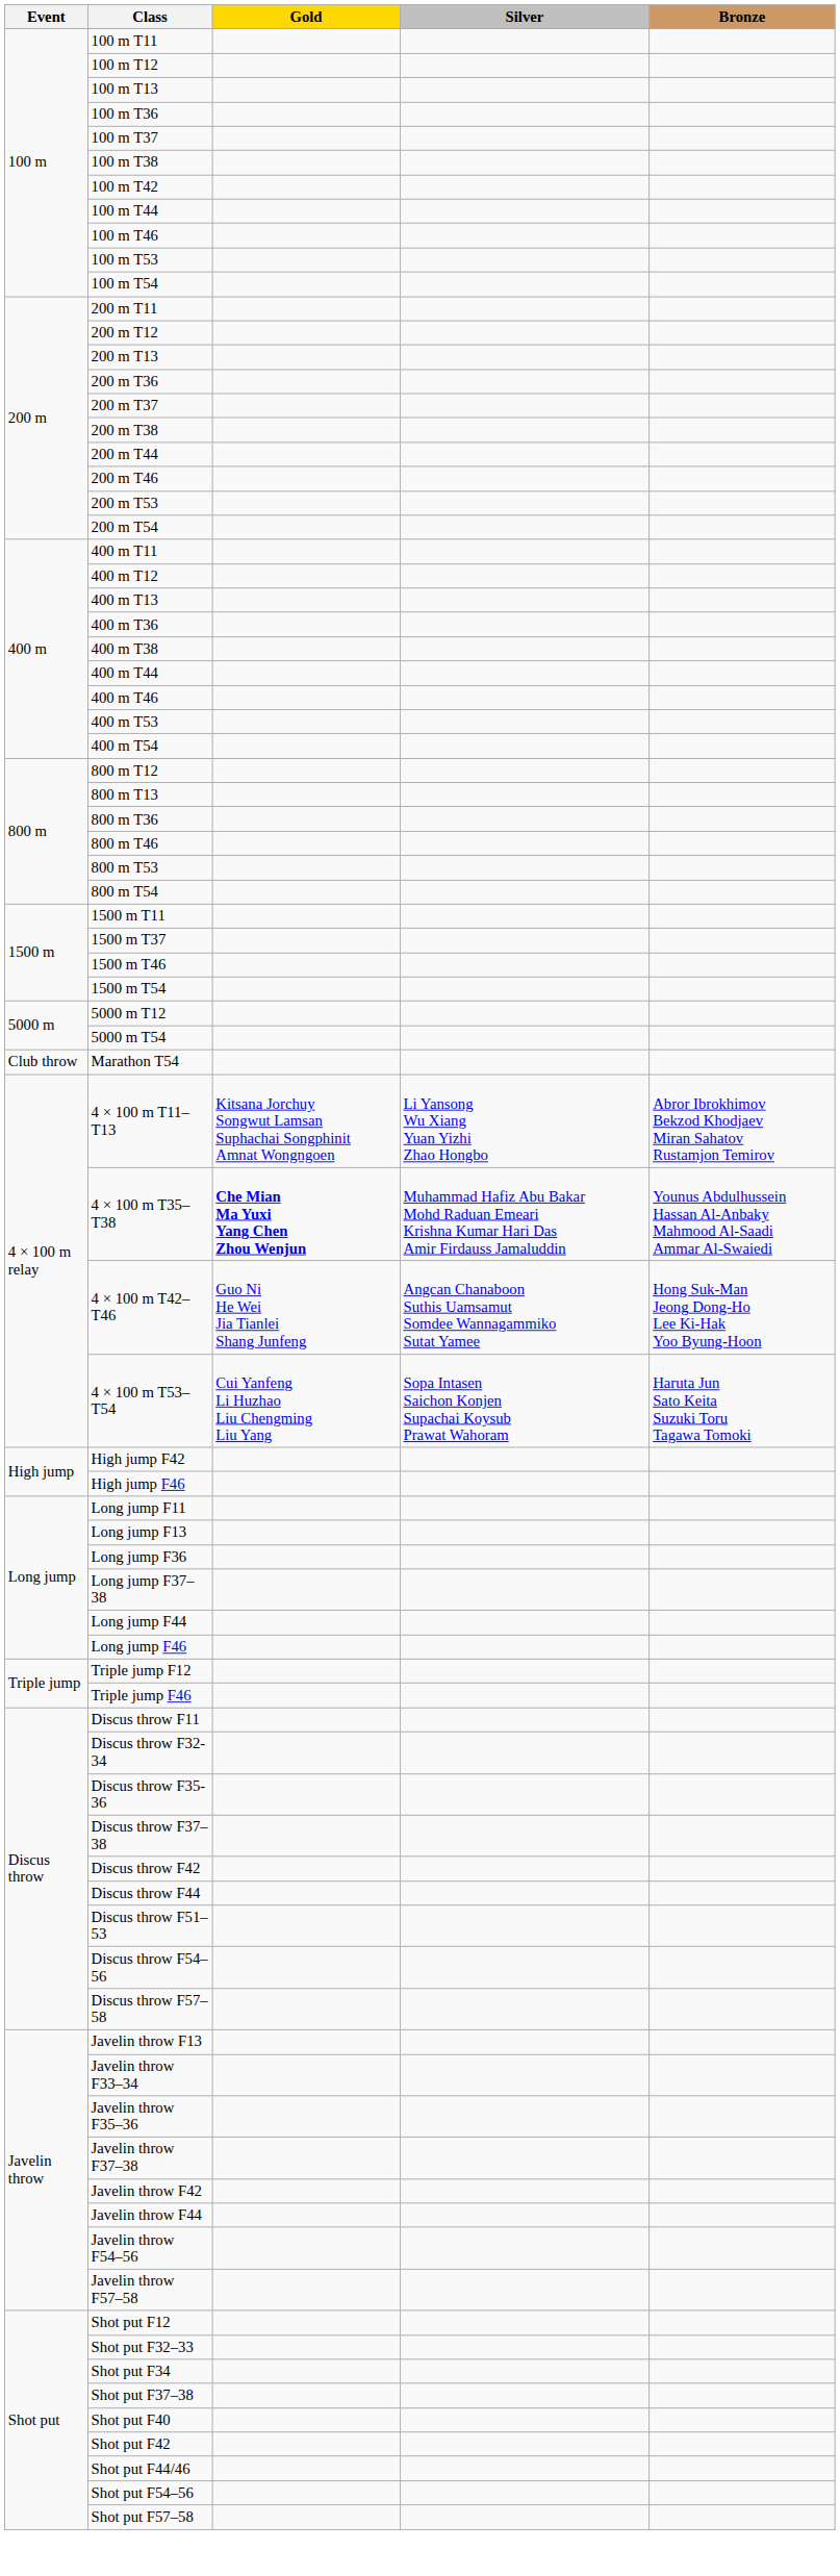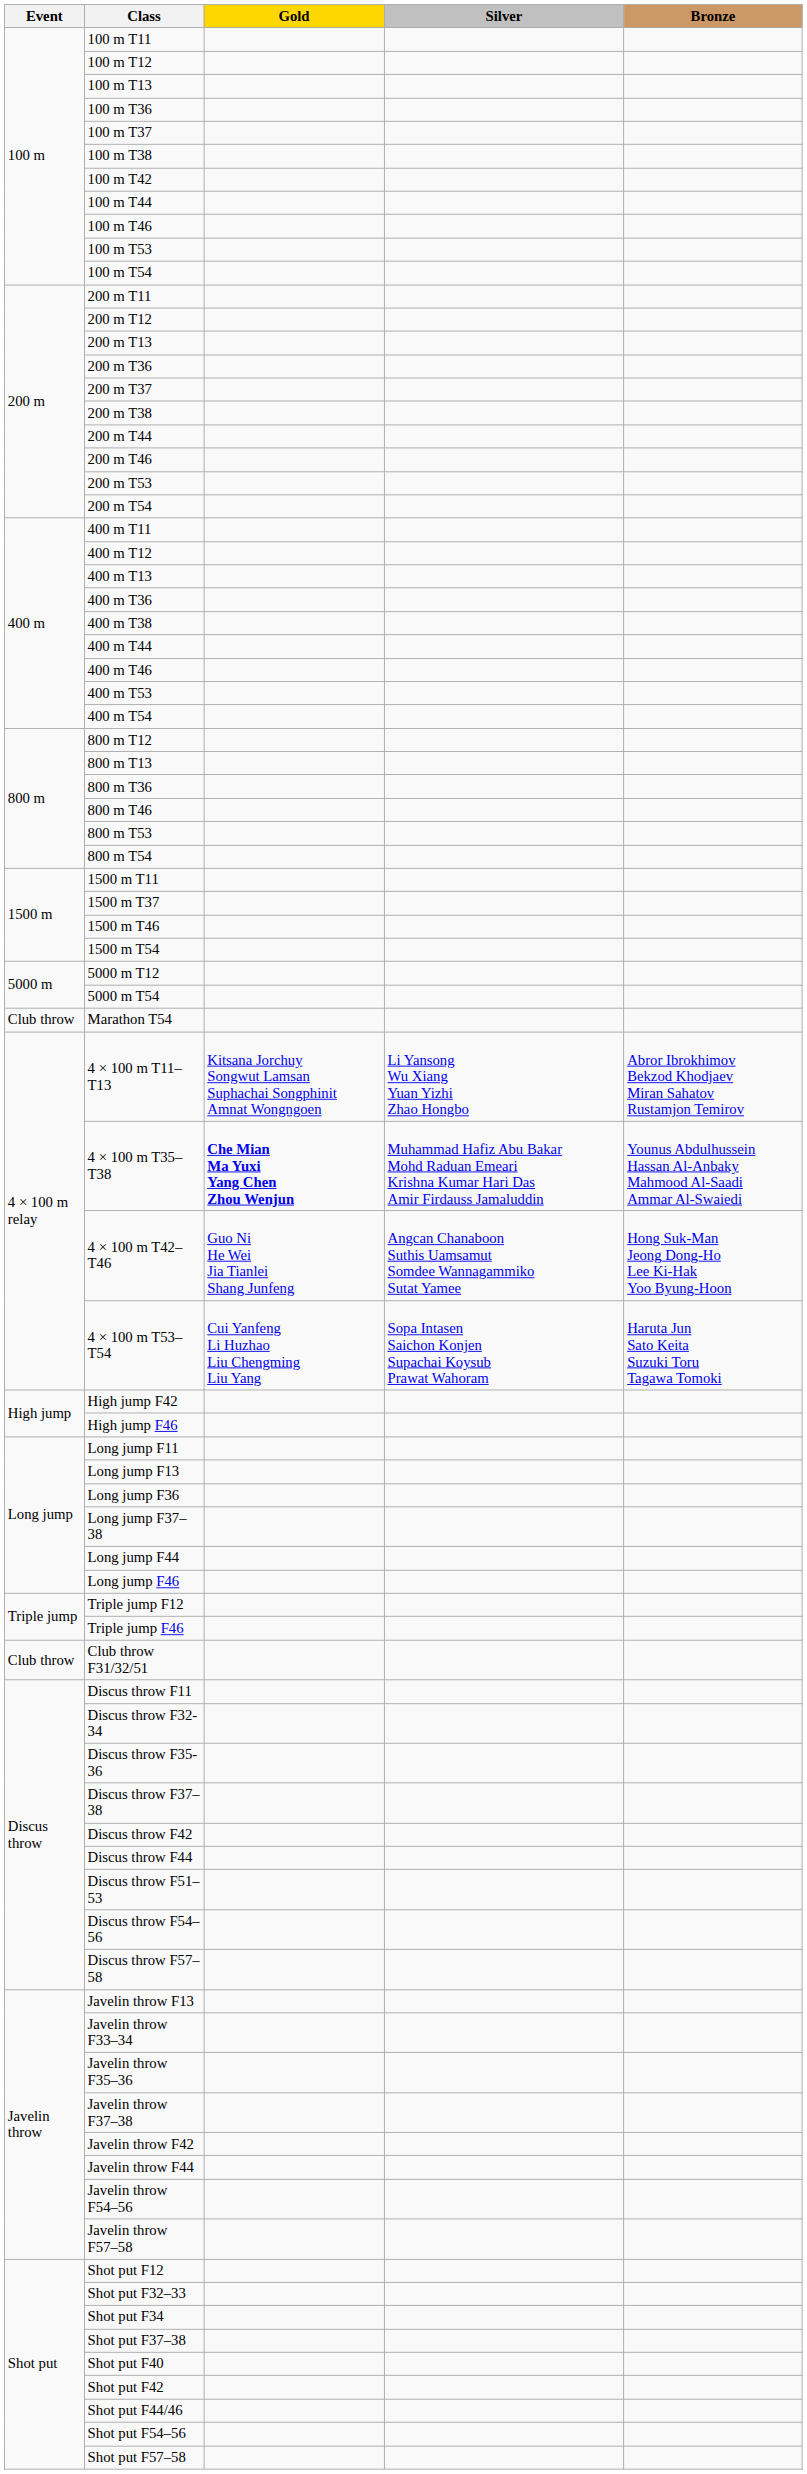 <table class=wikitable style="font-size:100%">
 <tr>
 <th rowspan="1" width="10%">Event</th>
 <th rowspan="1" width="15%">Class</th>
 <th rowspan="1" style="background:gold;">Gold</th>
 <th colspan="1" style="background:silver;">Silver</th>
 <th colspan="1" style="background:#CC9966;">Bronze</th>
 </tr>
 <tr>
 <td rowspan="11">100 m<br></td>
 <td>100 m T11</td>
 <td></td>
 <td></td>
 <td></td>
 </tr>
 <tr>
 <td>100 m T12</td>
 <td></td>
 <td></td>
 <td></td>
 </tr>
 <tr>
 <td>100 m T13</td>
 <td></td>
 <td></td>
 <td></td>
 </tr>
 <tr>
 <td>100 m T36</td>
 <td></td>
 <td></td>
 <td></td>
 </tr>
 <tr>
 <td>100 m T37</td>
 <td></td>
 <td></td>
 <td></td>
 </tr>
 <tr>
 <td>100 m T38</td>
 <td></td>
 <td></td>
 <td></td>
 </tr>
 <tr>
 <td>100 m T42</td>
 <td></td>
 <td></td>
 <td></td>
 </tr>
 <tr>
 <td>100 m T44</td>
 <td></td>
 <td></td>
 <td></td>
 </tr>
 <tr>
 <td>100 m T46</td>
 <td></td>
 <td></td>
 <td></td>
 </tr>
 <tr>
 <td>100 m T53</td>
 <td></td>
 <td></td>
 <td></td>
 </tr>
 <tr>
 <td>100 m T54</td>
 <td></td>
 <td></td>
 <td></td>
 </tr>
 <tr>
 <td rowspan="10">200 m<br></td>
 <td>200 m T11</td>
 <td></td>
 <td></td>
 <td></td>
 </tr>
 <tr>
 <td>200 m T12</td>
 <td></td>
 <td></td>
 <td></td>
 </tr>
 <tr>
 <td>200 m T13</td>
 <td></td>
 <td></td>
 <td></td>
 </tr>
 <tr>
 <td>200 m T36</td>
 <td></td>
 <td></td>
 <td></td>
 </tr>
 <tr>
 <td>200 m T37</td>
 <td></td>
 <td></td>
 <td></td>
 </tr>
 <tr>
 <td>200 m T38</td>
 <td></td>
 <td></td>
 <td></td>
 </tr>
 <tr>
 <td>200 m T44</td>
 <td></td>
 <td></td>
 <td></td>
 </tr>
 <tr>
 <td>200 m T46</td>
 <td></td>
 <td></td>
 <td></td>
 </tr>
 <tr>
 <td>200 m T53</td>
 <td></td>
 <td></td>
 <td></td>
 </tr>
 <tr>
 <td>200 m T54</td>
 <td></td>
 <td></td>
 <td></td>
 </tr>
 <tr>
 <td rowspan="9">400 m<br></td>
 <td>400 m T11</td>
 <td></td>
 <td></td>
 <td></td>
 </tr>
 <tr>
 <td>400 m T12</td>
 <td></td>
 <td></td>
 <td></td>
 </tr>
 <tr>
 <td>400 m T13</td>
 <td></td>
 <td></td>
 <td></td>
 </tr>
 <tr>
 <td>400 m T36</td>
 <td></td>
 <td></td>
 <td></td>
 </tr>
 <tr>
 <td>400 m T38</td>
 <td></td>
 <td></td>
 <td></td>
 </tr>
 <tr>
 <td>400 m T44</td>
 <td></td>
 <td></td>
 <td></td>
 </tr>
 <tr>
 <td>400 m T46</td>
 <td></td>
 <td></td>
 <td></td>
 </tr>
 <tr>
 <td>400 m T53</td>
 <td></td>
 <td></td>
 <td></td>
 </tr>
 <tr>
 <td>400 m T54</td>
 <td></td>
 <td></td>
 <td></td>
 </tr>
 <tr>
 <td rowspan="6">800 m<br></td>
 <td>800 m T12</td>
 <td></td>
 <td></td>
 <td></td>
 </tr>
 <tr>
 <td>800 m T13</td>
 <td></td>
 <td></td>
 <td></td>
 </tr>
 <tr>
 <td>800 m T36</td>
 <td></td>
 <td></td>
 <td></td>
 </tr>
 <tr>
 <td>800 m T46</td>
 <td></td>
 <td></td>
 <td></td>
 </tr>
 <tr>
 <td>800 m T53</td>
 <td></td>
 <td></td>
 <td></td>
 </tr>
 <tr>
 <td>800 m T54</td>
 <td></td>
 <td></td>
 <td></td>
 </tr>
 <tr>
 <td rowspan="4">1500 m<br></td>
 <td>1500 m T11</td>
 <td></td>
 <td></td>
 <td></td>
 </tr>
 <tr>
 <td>1500 m T37</td>
 <td></td>
 <td></td>
 <td></td>
 </tr>
 <tr>
 <td>1500 m T46</td>
 <td></td>
 <td></td>
 <td></td>
 </tr>
 <tr>
 <td>1500 m T54</td>
 <td></td>
 <td></td>
 <td></td>
 </tr>
 <tr>
 <td rowspan="2">5000 m<br></td>
 <td>5000 m T12</td>
 <td></td>
 <td></td>
 <td></td>
 </tr>
 <tr>
 <td>5000 m T54</td>
 <td></td>
 <td></td>
 <td></td>
 </tr>
 <tr>
 <td rowspan="1">Club throw<br></td>
 <td>Marathon T54</td>
 <td></td>
 <td></td>
 <td></td>
 </tr>
 <tr>
 <td rowspan="4">4 × 100 m relay<br></td>
 <td>4 × 100 m T11–T13</td>
 <td> <br> <a href='#'>Kitsana Jorchuy</a> <br> <a href='#'>Songwut Lamsan</a> <br> <a href='#'>Suphachai Songphinit</a> <br> <a href='#'>Amnat Wongngoen</a></td>
 <td> <br> <a href='#'>Li Yansong</a> <br> <a href='#'>Wu Xiang</a> <br> <a href='#'>Yuan Yizhi</a> <br> <a href='#'>Zhao Hongbo</a></td>
 <td> <br> <a href='#'>Abror Ibrokhimov</a> <br> <a href='#'>Bekzod Khodjaev</a> <br> <a href='#'>Miran Sahatov</a> <br> <a href='#'>Rustamjon Temirov</a></td>
 </tr>
 <tr>
 <td>4 × 100 m T35–T38</td>
 <td><strong> <br> <a href='#'>Che Mian</a> <br> <a href='#'>Ma Yuxi</a> <br> <a href='#'>Yang Chen</a> <br> <a href='#'>Zhou Wenjun</a></strong></td>
 <td> <br> <a href='#'>Muhammad Hafiz Abu Bakar</a> <br> <a href='#'>Mohd Raduan Emeari</a> <br> <a href='#'>Krishna Kumar Hari Das</a> <br> <a href='#'>Amir Firdauss Jamaluddin</a></td>
 <td> <br> <a href='#'>Younus Abdulhussein</a> <br> <a href='#'>Hassan Al-Anbaky</a> <br> <a href='#'>Mahmood Al-Saadi</a> <br> <a href='#'>Ammar Al-Swaiedi</a></td>
 </tr>
 <tr>
 <td>4 × 100 m T42–T46</td>
 <td> <br> <a href='#'>Guo Ni</a> <br> <a href='#'>He Wei</a> <br> <a href='#'>Jia Tianlei</a> <br> <a href='#'>Shang Junfeng</a></td>
 <td> <br> <a href='#'>Angcan Chanaboon</a> <br> <a href='#'>Suthis Uamsamut</a> <br> <a href='#'>Somdee Wannagammiko</a> <br> <a href='#'>Sutat Yamee</a></td>
 <td> <br> <a href='#'>Hong Suk-Man</a> <br> <a href='#'>Jeong Dong-Ho</a> <br> <a href='#'>Lee Ki-Hak</a> <br> <a href='#'>Yoo Byung-Hoon</a></td>
 </tr>
 <tr>
 <td>4 × 100 m T53–T54</td>
 <td> <br> <a href='#'>Cui Yanfeng</a> <br> <a href='#'>Li Huzhao</a> <br> <a href='#'>Liu Chengming</a> <br> <a href='#'>Liu Yang</a></td>
 <td> <br> <a href='#'>Sopa Intasen</a> <br> <a href='#'>Saichon Konjen</a> <br> <a href='#'>Supachai Koysub</a> <br> <a href='#'>Prawat Wahoram</a></td>
 <td> <br> <a href='#'>Haruta Jun</a> <br> <a href='#'>Sato Keita</a> <br> <a href='#'>Suzuki Toru</a> <br> <a href='#'>Tagawa Tomoki</a></td>
 </tr>
 <tr>
 <td rowspan="2">High jump<br></td>
 <td>High jump F42</td>
 <td></td>
 <td><br></td>
 <td></td>
 </tr>
 <tr>
 <td>High jump <a href='#'>F46</a></td>
 <td></td>
 <td></td>
 <td></td>
 </tr>
 <tr>
 <td rowspan="6">Long jump<br></td>
 <td>Long jump F11</td>
 <td></td>
 <td></td>
 <td></td>
 </tr>
 <tr>
 <td>Long jump F13</td>
 <td></td>
 <td></td>
 <td></td>
 </tr>
 <tr>
 <td>Long jump F36</td>
 <td></td>
 <td></td>
 <td></td>
 </tr>
 <tr>
 <td>Long jump F37–38</td>
 <td></td>
 <td></td>
 <td></td>
 </tr>
 <tr>
 <td>Long jump F44</td>
 <td></td>
 <td></td>
 <td></td>
 </tr>
 <tr>
 <td>Long jump <a href='#'>F46</a></td>
 <td></td>
 <td></td>
 <td></td>
 </tr>
 <tr>
 <td rowspan="2">Triple jump<br></td>
 <td>Triple jump F12</td>
 <td></td>
 <td></td>
 <td></td>
 </tr>
 <tr>
 <td>Triple jump <a href='#'>F46</a></td>
 <td></td>
 <td></td>
 <td></td>
 </tr>
 <tr>
+<td rowspan="1">Club throw<br></td>
+<td>Club throw F31/32/51</td>
+<td></td>
+<td></td>
+<td></td>
+</tr>
+<tr>
 <td rowspan="9">Discus throw<br></td>
 <td>Discus throw F11</td>
 <td></td>
 <td></td>
 <td></td>
 </tr>
 <tr>
 <td>Discus throw F32-34</td>
 <td></td>
 <td></td>
 <td></td>
 </tr>
 <tr>
 <td>Discus throw F35-36</td>
 <td></td>
 <td></td>
 <td></td>
 </tr>
 <tr>
 <td>Discus throw F37–38</td>
 <td></td>
 <td></td>
 <td></td>
 </tr>
 <tr>
 <td>Discus throw F42</td>
 <td></td>
 <td></td>
 <td></td>
 </tr>
 <tr>
 <td>Discus throw F44</td>
 <td></td>
 <td></td>
 <td></td>
 </tr>
 <tr>
 <td>Discus throw F51–53</td>
 <td></td>
 <td></td>
 <td></td>
 </tr>
 <tr>
 <td>Discus throw F54–56</td>
 <td></td>
 <td></td>
 <td></td>
 </tr>
 <tr>
 <td>Discus throw F57–58</td>
 <td></td>
 <td></td>
 <td></td>
 </tr>
 <tr>
 <td rowspan="8">Javelin throw<br></td>
 <td>Javelin throw F13</td>
 <td></td>
 <td></td>
 <td></td>
 </tr>
 <tr>
 <td>Javelin throw F33–34</td>
 <td></td>
 <td></td>
 <td></td>
 </tr>
 <tr>
 <td>Javelin throw F35–36</td>
 <td></td>
 <td></td>
 <td></td>
 </tr>
 <tr>
 <td>Javelin throw F37–38</td>
 <td></td>
 <td></td>
 <td></td>
 </tr>
 <tr>
 <td>Javelin throw F42</td>
 <td></td>
 <td></td>
 <td></td>
 </tr>
 <tr>
 <td>Javelin throw F44</td>
 <td></td>
 <td></td>
 <td></td>
 </tr>
 <tr>
 <td>Javelin throw F54–56</td>
 <td></td>
 <td></td>
 <td></td>
 </tr>
 <tr>
 <td>Javelin throw F57–58</td>
 <td></td>
 <td></td>
 <td></td>
 </tr>
 <tr>
 <td rowspan="9">Shot put<br></td>
 <td>Shot put F12</td>
 <td></td>
 <td></td>
 <td></td>
 </tr>
 <tr>
 <td>Shot put F32–33</td>
 <td></td>
 <td></td>
 <td></td>
 </tr>
 <tr>
 <td>Shot put F34</td>
 <td></td>
 <td></td>
 <td></td>
 </tr>
 <tr>
 <td>Shot put F37–38</td>
 <td></td>
 <td></td>
 <td></td>
 </tr>
 <tr>
 <td>Shot put F40</td>
 <td></td>
 <td></td>
 <td></td>
 </tr>
 <tr>
 <td>Shot put F42</td>
 <td></td>
 <td></td>
 <td></td>
 </tr>
 <tr>
 <td>Shot put F44/46</td>
 <td></td>
 <td></td>
 <td></td>
 </tr>
 <tr>
 <td>Shot put F54–56</td>
 <td></td>
 <td></td>
 <td></td>
 </tr>
 <tr>
 <td>Shot put F57–58</td>
 <td></td>
 <td></td>
 <td></td>
 </tr>
 </table>
